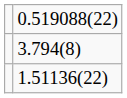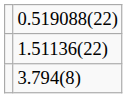 <table class="wikitable">
 <tr>
 <td></td>
 <td>0.519088(22)</td>
 </tr>
 <tr>
 <td></td>
-<td>3.794(8)</td>
+<td>1.51136(22)</td>
 </tr>
 <tr>
 <td></td>
-<td>1.51136(22)</td>
+<td>3.794(8)</td>
 </tr>
 </table>
